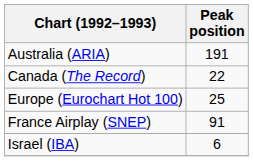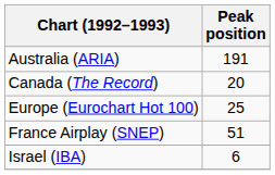 <table class="wikitable sortable">
 <tr>
 <th>Chart (1992–1993)</th>
 <th>Peak<br>position</th>
 </tr>
 <tr>
 <td>Australia (<a href='#'>ARIA</a>)</td>
 <td align="center">191</td>
 </tr>
 <tr>
 <td>Canada (<em><a href='#'>The Record</a></em>)</td>
-<td style="text-align:center;">22</td>
+<td style="text-align:center;">20</td>
 </tr>
 <tr>
 <td>Europe (<a href='#'>Eurochart Hot 100</a>)</td>
 <td style="text-align:center;">25</td>
 </tr>
 <tr>
 <td>France Airplay (<a href='#'>SNEP</a>)</td>
-<td style="text-align:center;">91</td>
+<td style="text-align:center;">51</td>
 </tr>
 <tr>
 </tr>
 <tr>
 <td>Israel (<a href='#'>IBA</a>)</td>
 <td style="text-align:center;">6</td>
 </tr>
 <tr>
 </tr>
 </table>
